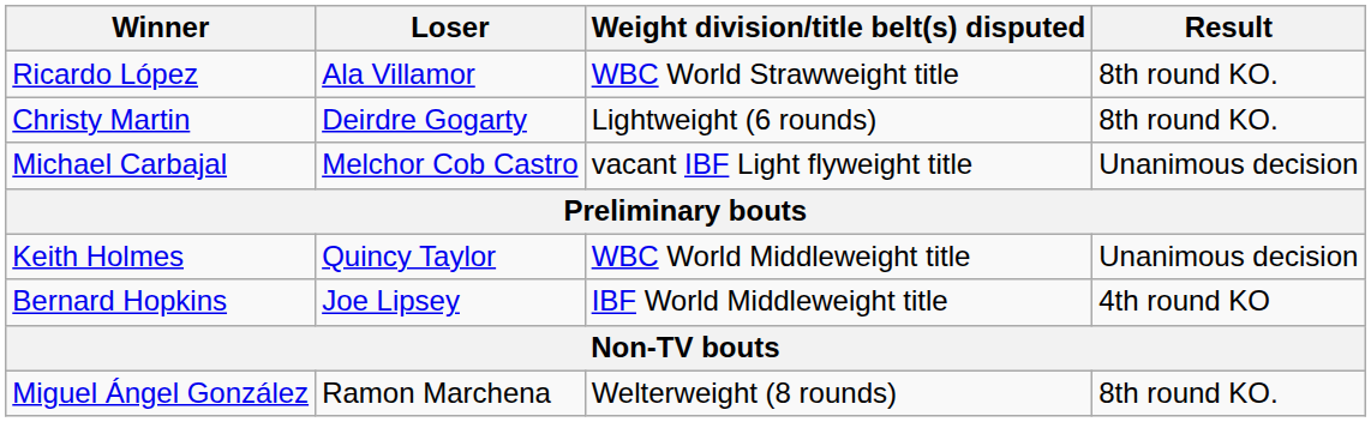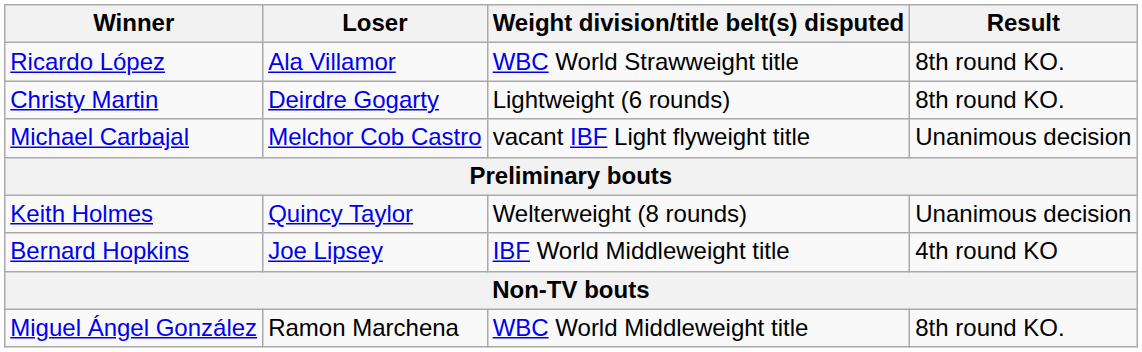 <table class=wikitable>
 <tr>
 <th>Winner</th>
 <th>Loser</th>
 <th>Weight division/title belt(s) disputed</th>
 <th>Result</th>
 </tr>
 <tr>
 <td> <a href='#'>Ricardo López</a></td>
 <td> <a href='#'>Ala Villamor</a></td>
 <td><a href='#'>WBC</a> World Strawweight title</td>
 <td>8th round KO.</td>
 </tr>
 <tr>
 <td> <a href='#'>Christy Martin</a></td>
 <td> <a href='#'>Deirdre Gogarty</a></td>
 <td>Lightweight (6 rounds)</td>
 <td>8th round KO.</td>
 </tr>
 <tr>
 <td> <a href='#'>Michael Carbajal</a></td>
 <td> <a href='#'>Melchor Cob Castro</a></td>
 <td>vacant <a href='#'>IBF</a> Light flyweight title</td>
 <td>Unanimous decision</td>
 </tr>
 <tr>
 <th colspan=4>Preliminary bouts</th>
 </tr>
 <tr>
 <td> <a href='#'>Keith Holmes</a></td>
 <td> <a href='#'>Quincy Taylor</a></td>
-<td><a href='#'>WBC</a> World Middleweight title</td>
+<td>Welterweight (8 rounds)</td>
 <td>Unanimous decision</td>
 </tr>
 <tr>
 <td> <a href='#'>Bernard Hopkins</a></td>
 <td> <a href='#'>Joe Lipsey</a></td>
 <td><a href='#'>IBF</a> World Middleweight title</td>
 <td>4th round KO</td>
 </tr>
 <tr>
 <th colspan=4>Non-TV bouts</th>
 </tr>
 <tr>
 <td> <a href='#'>Miguel Ángel González</a></td>
 <td> Ramon Marchena</td>
-<td>Welterweight (8 rounds)</td>
+<td><a href='#'>WBC</a> World Middleweight title</td>
 <td>8th round KO.</td>
 </tr>
 </table>
